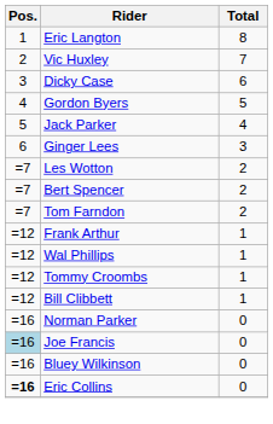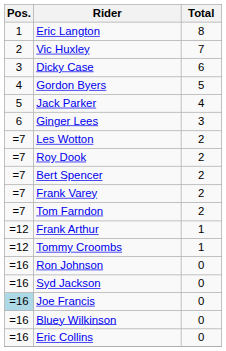 <table class=wikitable>
 <tr>
 <th width=25px>Pos.</th>
 <th width=200px>Rider</th>
 <th width=50px>Total</th>
 </tr>
 <tr align=center >
 <td>1</td>
 <td align=left> <a href='#'>Eric Langton</a></td>
 <td>8</td>
 </tr>
 <tr align=center >
 <td>2</td>
 <td align=left> <a href='#'>Vic Huxley</a></td>
 <td>7</td>
 </tr>
 <tr align=center >
 <td>3</td>
 <td align=left> <a href='#'>Dicky Case</a></td>
 <td>6</td>
 </tr>
 <tr align=center>
 <td>4</td>
 <td align=left> <a href='#'>Gordon Byers</a></td>
 <td>5</td>
 </tr>
 <tr align=center>
 <td>5</td>
 <td align=left> <a href='#'>Jack Parker</a></td>
 <td>4</td>
 </tr>
 <tr align=center>
 <td>6</td>
 <td align=left> <a href='#'>Ginger Lees</a></td>
 <td>3</td>
 </tr>
 <tr align=center>
 <td>=7</td>
 <td align=left> <a href='#'>Les Wotton</a></td>
 <td>2</td>
 </tr>
 <tr align=center>
 <td>=7</td>
+<td align=left> <a href='#'>Roy Dook</a></td>
+<td>2</td>
+</tr>
+<tr align=center>
+<td>=7</td>
 <td align=left> <a href='#'>Bert Spencer</a></td>
+<td>2</td>
+</tr>
+<tr align=center>
+<td>=7</td>
+<td align=left> <a href='#'>Frank Varey</a></td>
 <td>2</td>
 </tr>
 <tr align=center>
 <td>=7</td>
 <td align=left> <a href='#'>Tom Farndon</a></td>
 <td>2</td>
 </tr>
 <tr align=center>
 <td>=12</td>
 <td align=left> <a href='#'>Frank Arthur</a></td>
 <td>1</td>
 </tr>
 <tr align=center>
 <td>=12</td>
-<td align=left> <a href='#'>Wal Phillips</a></td>
-<td>1</td>
-</tr>
-<tr align=center>
-<td>=12</td>
 <td align=left> <a href='#'>Tommy Croombs</a></td>
 <td>1</td>
 </tr>
 <tr align=center>
-<td>=12</td>
-<td align=left> <a href='#'>Bill Clibbett</a></td>
-<td>1</td>
+<td>=16</td>
+<td align=left> <a href='#'>Ron Johnson</a></td>
+<td>0</td>
 </tr>
 <tr align=center>
 <td>=16</td>
-<td align=left> <a href='#'>Norman Parker</a></td>
+<td align=left> <a href='#'>Syd Jackson</a></td>
 <td>0</td>
 </tr>
 <tr align=center>
 <td style="background: lightblue;">=16</td>
 <td align=left> <a href='#'>Joe Francis</a></td>
 <td>0</td>
 </tr>
 <tr align=center>
 <td>=16</td>
 <td align=left> <a href='#'>Bluey Wilkinson</a></td>
 <td>0</td>
 </tr>
 <tr align=center>
-<td><strong>=16</strong></td>
+<td>=16</td>
 <td align=left> <a href='#'>Eric Collins</a></td>
 <td>0</td>
 </tr>
 <tr align=center>
 </tr>
 </table>
